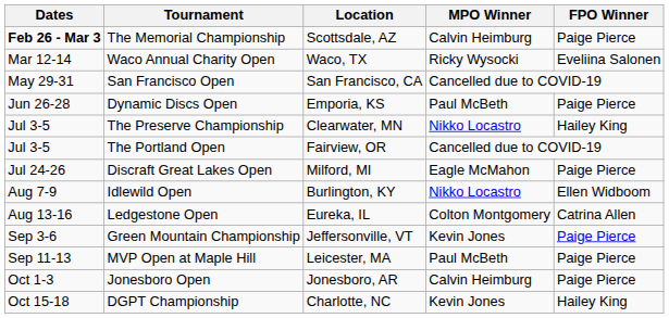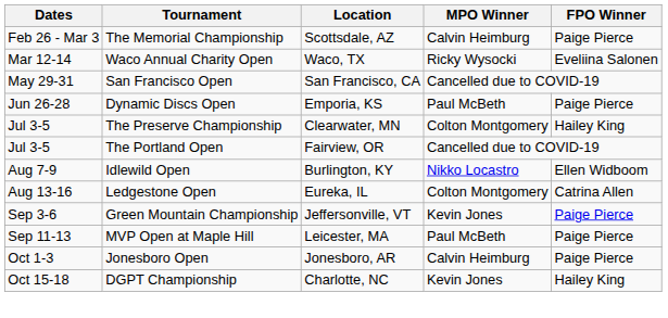 <table class="wikitable">
 <tr>
 <th>Dates</th>
 <th>Tournament</th>
 <th>Location</th>
 <th>MPO Winner</th>
 <th>FPO Winner</th>
 </tr>
 <tr>
-<td><strong>Feb 26 - Mar 3</strong></td>
+<td>Feb 26 - Mar 3</td>
 <td>The Memorial Championship</td>
 <td>Scottsdale, AZ</td>
 <td> Calvin Heimburg</td>
 <td> Paige Pierce</td>
 </tr>
 <tr>
 <td>Mar 12-14</td>
 <td>Waco Annual Charity Open</td>
 <td>Waco, TX</td>
 <td> Ricky Wysocki</td>
 <td> Eveliina Salonen</td>
 </tr>
 <tr>
 <td>May 29-31</td>
 <td>San Francisco Open</td>
 <td>San Francisco, CA</td>
 <td colspan="2">Cancelled due to COVID-19</td>
 </tr>
 <tr>
 <td>Jun 26-28</td>
 <td>Dynamic Discs Open</td>
 <td>Emporia, KS</td>
 <td> Paul McBeth</td>
 <td> Paige Pierce</td>
 </tr>
 <tr>
 <td>Jul 3-5</td>
 <td>The Preserve Championship</td>
 <td>Clearwater, MN</td>
-<td> <a href='#'>Nikko Locastro</a></td>
+<td> Colton Montgomery</td>
 <td> Hailey King</td>
 </tr>
 <tr>
 <td>Jul 3-5</td>
 <td>The Portland Open</td>
 <td>Fairview, OR</td>
 <td colspan="2">Cancelled due to COVID-19</td>
-</tr>
-<tr>
-<td>Jul 24-26</td>
-<td>Discraft Great Lakes Open</td>
-<td>Milford, MI</td>
-<td> Eagle McMahon</td>
-<td> Paige Pierce</td>
 </tr>
 <tr>
 <td>Aug 7-9</td>
 <td>Idlewild Open</td>
 <td>Burlington, KY</td>
 <td> <a href='#'>Nikko Locastro</a></td>
 <td> Ellen Widboom</td>
 </tr>
 <tr>
 <td>Aug 13-16</td>
 <td>Ledgestone Open</td>
 <td>Eureka, IL</td>
 <td> Colton Montgomery</td>
 <td> Catrina Allen</td>
 </tr>
 <tr>
 <td>Sep 3-6</td>
 <td>Green Mountain Championship</td>
 <td>Jeffersonville, VT</td>
 <td> Kevin Jones</td>
 <td> <a href='#'>Paige Pierce</a></td>
 </tr>
 <tr>
 <td>Sep 11-13</td>
 <td>MVP Open at Maple Hill</td>
 <td>Leicester, MA</td>
 <td> Paul McBeth</td>
 <td> Paige Pierce</td>
 </tr>
 <tr>
 <td>Oct 1-3</td>
 <td>Jonesboro Open</td>
 <td>Jonesboro, AR</td>
 <td> Calvin Heimburg</td>
 <td> Paige Pierce</td>
 </tr>
 <tr>
 <td>Oct 15-18</td>
 <td>DGPT Championship</td>
 <td>Charlotte, NC</td>
 <td> Kevin Jones</td>
 <td> Hailey King</td>
 </tr>
 </table>
